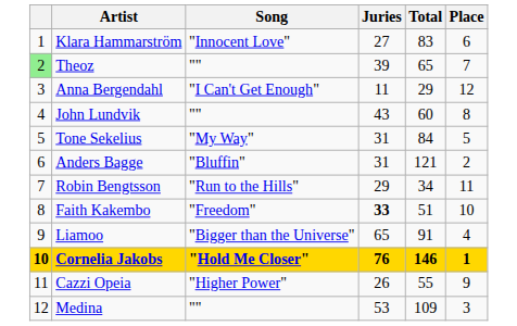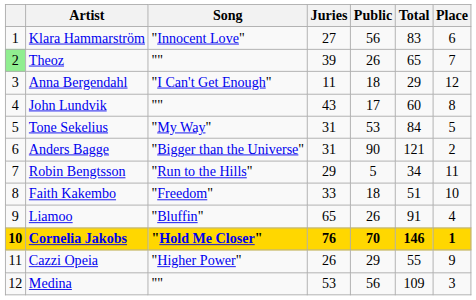 <table class="sortable wikitable" style="margin: 1em auto 1em auto; text-align:center;">
 <tr>
 <th></th>
 <th>Artist</th>
 <th>Song</th>
 <th>Juries</th>
+<th>Public</th>
 <th>Total</th>
 <th>Place</th>
 </tr>
 <tr>
 <td>1</td>
 <td style="text-align:left;"><a href='#'>Klara Hammarström</a></td>
 <td style="text-align:left;">"<a href='#'>Innocent Love</a>"</td>
 <td>27</td>
+<td>56</td>
 <td>83</td>
 <td>6</td>
 </tr>
 <tr>
 <td style="background: lightgreen;">2</td>
 <td style="text-align:left;"><a href='#'>Theoz</a></td>
 <td style="text-align:left;">""</td>
 <td>39</td>
+<td>26</td>
 <td>65</td>
 <td>7</td>
 </tr>
 <tr>
 <td>3</td>
 <td style="text-align:left;"><a href='#'>Anna Bergendahl</a></td>
 <td style="text-align:left;">"<a href='#'>I Can't Get Enough</a>"</td>
 <td>11</td>
+<td>18</td>
 <td>29</td>
 <td>12</td>
 </tr>
 <tr>
 <td>4</td>
 <td style="text-align:left;"><a href='#'>John Lundvik</a></td>
 <td style="text-align:left;">""</td>
 <td>43</td>
+<td>17</td>
 <td>60</td>
 <td>8</td>
 </tr>
 <tr>
 <td>5</td>
 <td style="text-align:left;"><a href='#'>Tone Sekelius</a></td>
 <td style="text-align:left;">"<a href='#'>My Way</a>"</td>
 <td>31</td>
+<td>53</td>
 <td>84</td>
 <td>5</td>
 </tr>
 <tr>
 <td>6</td>
 <td style="text-align:left;"><a href='#'>Anders Bagge</a></td>
-<td style="text-align:left;">"<a href='#'>Bluffin</a>"</td>
+<td style="text-align:left;">"<a href='#'>Bigger than the Universe</a>"</td>
 <td>31</td>
+<td>90</td>
 <td>121</td>
 <td>2</td>
 </tr>
 <tr>
 <td>7</td>
 <td style="text-align:left;"><a href='#'>Robin Bengtsson</a></td>
 <td style="text-align:left;">"<a href='#'>Run to the Hills</a>"</td>
 <td>29</td>
+<td>5</td>
 <td>34</td>
 <td>11</td>
 </tr>
 <tr>
 <td>8</td>
 <td style="text-align:left;"><a href='#'>Faith Kakembo</a></td>
 <td style="text-align:left;">"<a href='#'>Freedom</a>"</td>
-<td><strong>33</strong></td>
+<td>33</td>
+<td>18</td>
 <td>51</td>
 <td>10</td>
 </tr>
 <tr>
 <td>9</td>
 <td style="text-align:left;"><a href='#'>Liamoo</a></td>
-<td style="text-align:left;">"<a href='#'>Bigger than the Universe</a>"</td>
+<td style="text-align:left;">"<a href='#'>Bluffin</a>"</td>
 <td>65</td>
+<td>26</td>
 <td>91</td>
 <td>4</td>
 </tr>
 <tr style="background:gold; font-weight:bold;">
 <td>10</td>
 <td style="text-align:left;"><a href='#'>Cornelia Jakobs</a></td>
 <td style="text-align:left;">"<a href='#'>Hold Me Closer</a>"</td>
 <td>76</td>
+<td>70</td>
 <td>146</td>
 <td>1</td>
 </tr>
 <tr>
 <td>11</td>
 <td style="text-align:left;"><a href='#'>Cazzi Opeia</a></td>
 <td style="text-align:left;">"<a href='#'>Higher Power</a>"</td>
 <td>26</td>
+<td>29</td>
 <td>55</td>
 <td>9</td>
 </tr>
 <tr>
 <td>12</td>
 <td style="text-align:left;"><a href='#'>Medina</a></td>
 <td style="text-align:left;">""</td>
 <td>53</td>
+<td>56</td>
 <td>109</td>
 <td>3</td>
 </tr>
 </table>
